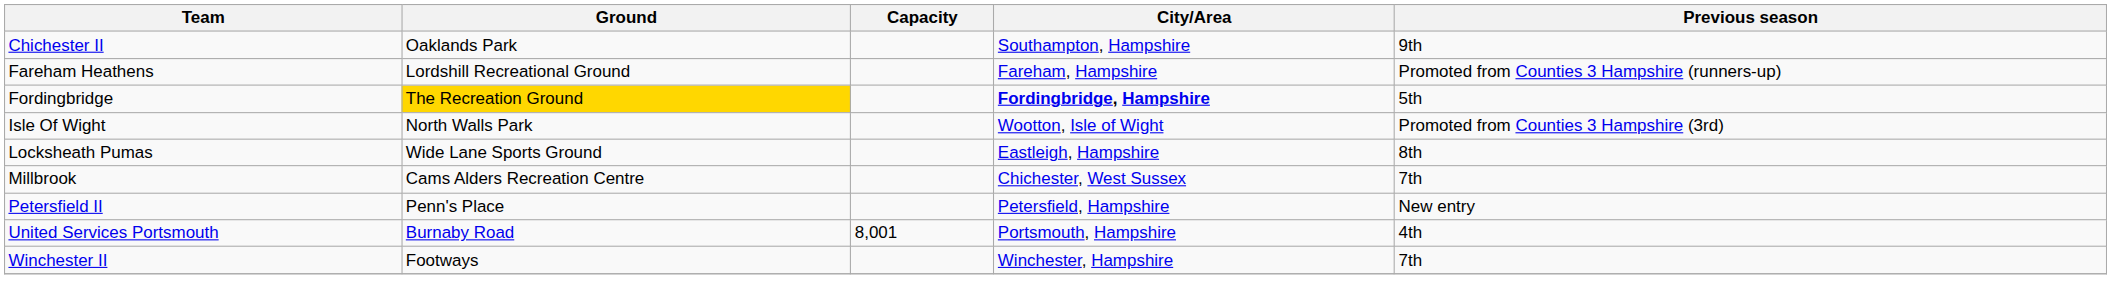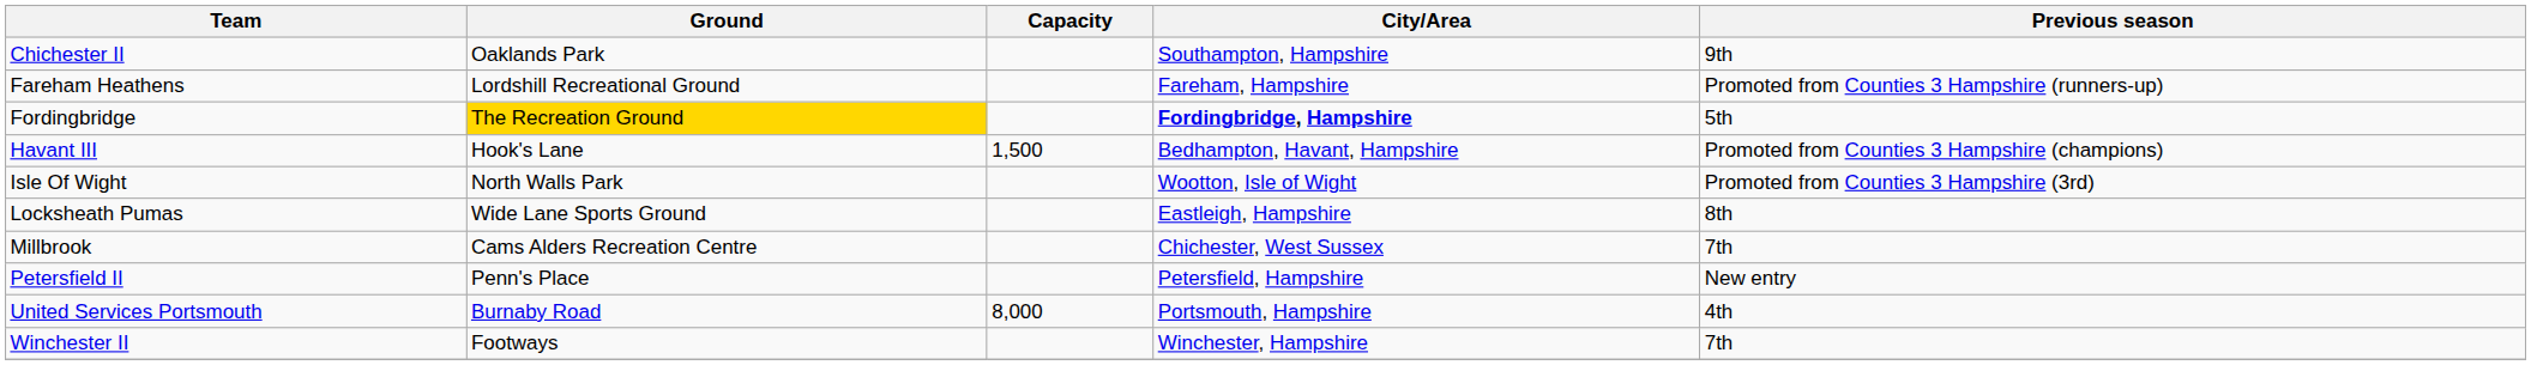 <table class="wikitable sortable" width=100%>
 <tr>
 <th>Team</th>
 <th>Ground</th>
 <th>Capacity</th>
 <th>City/Area</th>
 <th>Previous season</th>
 </tr>
 <tr>
 <td><a href='#'>Chichester II</a></td>
 <td>Oaklands Park</td>
 <td></td>
 <td><a href='#'>Southampton</a>, <a href='#'>Hampshire</a></td>
 <td>9th</td>
 </tr>
 <tr>
 <td>Fareham Heathens</td>
 <td>Lordshill Recreational Ground</td>
 <td></td>
 <td><a href='#'>Fareham</a>, <a href='#'>Hampshire</a></td>
 <td>Promoted from <a href='#'>Counties 3 Hampshire</a> (runners-up)</td>
 </tr>
 <tr>
 <td>Fordingbridge</td>
 <td style="background: gold;">The Recreation Ground</td>
 <td></td>
 <td><strong><a href='#'>Fordingbridge</a>, <a href='#'>Hampshire</a></strong></td>
 <td>5th</td>
+</tr>
+<tr>
+<td><a href='#'>Havant III</a></td>
+<td>Hook's Lane</td>
+<td>1,500</td>
+<td><a href='#'>Bedhampton</a>, <a href='#'>Havant</a>, <a href='#'>Hampshire</a></td>
+<td>Promoted from <a href='#'>Counties 3 Hampshire</a> (champions)</td>
 </tr>
 <tr>
 <td>Isle Of Wight</td>
 <td>North Walls Park</td>
 <td></td>
 <td><a href='#'>Wootton</a>, <a href='#'>Isle of Wight</a></td>
 <td>Promoted from <a href='#'>Counties 3 Hampshire</a> (3rd)</td>
 </tr>
 <tr>
 <td>Locksheath Pumas</td>
 <td>Wide Lane Sports Ground</td>
 <td></td>
 <td><a href='#'>Eastleigh</a>, <a href='#'>Hampshire</a></td>
 <td>8th</td>
 </tr>
 <tr>
 <td>Millbrook</td>
 <td>Cams Alders Recreation Centre</td>
 <td></td>
 <td><a href='#'>Chichester</a>, <a href='#'>West Sussex</a></td>
 <td>7th</td>
 </tr>
 <tr>
 <td><a href='#'>Petersfield II</a></td>
 <td>Penn's Place</td>
 <td></td>
 <td><a href='#'>Petersfield</a>, <a href='#'>Hampshire</a></td>
 <td>New entry</td>
 </tr>
 <tr>
 <td><a href='#'>United Services Portsmouth</a></td>
 <td><a href='#'>Burnaby Road</a></td>
-<td>8,001</td>
+<td>8,000</td>
 <td><a href='#'>Portsmouth</a>, <a href='#'>Hampshire</a></td>
 <td>4th</td>
 </tr>
 <tr>
 <td><a href='#'>Winchester II</a></td>
 <td>Footways</td>
 <td></td>
 <td><a href='#'>Winchester</a>, <a href='#'>Hampshire</a></td>
 <td>7th</td>
 </tr>
 <tr>
 </tr>
 </table>
